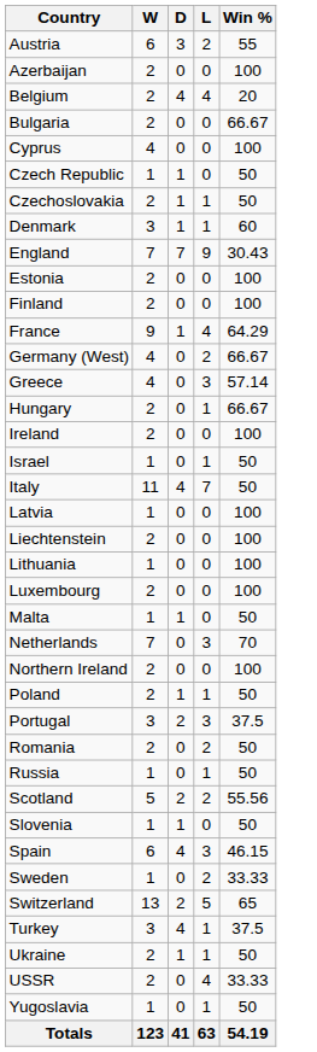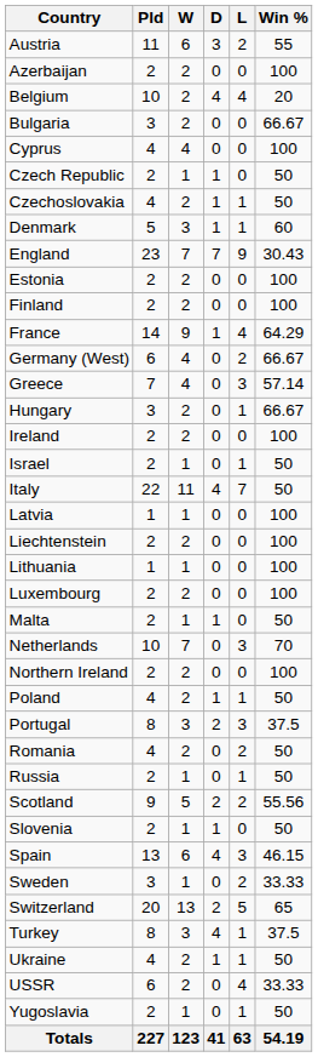 <table class="wikitable sortable" style="text-align:center">
 <tr>
 <th>Country</th>
+<th>Pld</th>
 <th>W</th>
 <th>D</th>
 <th>L</th>
 <th>Win %</th>
 </tr>
 <tr>
 <td style="text-align:left;"> Austria</td>
+<td>11</td>
 <td>6</td>
 <td>3</td>
 <td>2</td>
 <td>55</td>
 </tr>
 <tr>
 <td style="text-align:left;"> Azerbaijan</td>
 <td>2</td>
+<td>2</td>
 <td>0</td>
 <td>0</td>
 <td>100</td>
 </tr>
 <tr>
 <td style="text-align:left;"> Belgium</td>
+<td>10</td>
 <td>2</td>
 <td>4</td>
 <td>4</td>
 <td>20</td>
 </tr>
 <tr>
 <td style="text-align:left;"> Bulgaria</td>
+<td>3</td>
 <td>2</td>
 <td>0</td>
 <td>0</td>
 <td>66.67</td>
 </tr>
 <tr>
 <td style="text-align:left;"> Cyprus</td>
 <td>4</td>
+<td>4</td>
 <td>0</td>
 <td>0</td>
 <td>100</td>
 </tr>
 <tr>
 <td style="text-align:left;"> Czech Republic</td>
+<td>2</td>
 <td>1</td>
 <td>1</td>
 <td>0</td>
 <td>50</td>
 </tr>
 <tr>
 <td style="text-align:left;"> Czechoslovakia</td>
+<td>4</td>
 <td>2</td>
 <td>1</td>
 <td>1</td>
 <td>50</td>
 </tr>
 <tr>
 <td style="text-align:left;"> Denmark</td>
+<td>5</td>
 <td>3</td>
 <td>1</td>
 <td>1</td>
 <td>60</td>
 </tr>
 <tr>
 <td style="text-align:left;"> England</td>
+<td>23</td>
 <td>7</td>
 <td>7</td>
 <td>9</td>
 <td>30.43</td>
 </tr>
 <tr>
 <td style="text-align:left;"> Estonia</td>
 <td>2</td>
+<td>2</td>
 <td>0</td>
 <td>0</td>
 <td>100</td>
 </tr>
 <tr>
 <td style="text-align:left;"> Finland</td>
 <td>2</td>
+<td>2</td>
 <td>0</td>
 <td>0</td>
 <td>100</td>
 </tr>
 <tr>
 <td style="text-align:left;"> France</td>
+<td>14</td>
 <td>9</td>
 <td>1</td>
 <td>4</td>
 <td>64.29</td>
 </tr>
 <tr>
 <td style="text-align:left;"> Germany (West)</td>
+<td>6</td>
 <td>4</td>
 <td>0</td>
 <td>2</td>
 <td>66.67</td>
 </tr>
 <tr>
 <td style="text-align:left;"> Greece</td>
+<td>7</td>
 <td>4</td>
 <td>0</td>
 <td>3</td>
 <td>57.14</td>
 </tr>
 <tr>
 <td style="text-align:left;"> Hungary</td>
+<td>3</td>
 <td>2</td>
 <td>0</td>
 <td>1</td>
 <td>66.67</td>
 </tr>
 <tr>
 <td style="text-align:left;"> Ireland</td>
 <td>2</td>
+<td>2</td>
 <td>0</td>
 <td>0</td>
 <td>100</td>
 </tr>
 <tr>
 <td style="text-align:left;"> Israel</td>
+<td>2</td>
 <td>1</td>
 <td>0</td>
 <td>1</td>
 <td>50</td>
 </tr>
 <tr>
 <td style="text-align:left;"> Italy</td>
+<td>22</td>
 <td>11</td>
 <td>4</td>
 <td>7</td>
 <td>50</td>
 </tr>
 <tr>
 <td style="text-align:left;"> Latvia</td>
 <td>1</td>
+<td>1</td>
 <td>0</td>
 <td>0</td>
 <td>100</td>
 </tr>
 <tr>
 <td style="text-align:left;"> Liechtenstein</td>
+<td>2</td>
 <td>2</td>
 <td>0</td>
 <td>0</td>
 <td>100</td>
 </tr>
 <tr>
 <td style="text-align:left;"> Lithuania</td>
 <td>1</td>
+<td>1</td>
 <td>0</td>
 <td>0</td>
 <td>100</td>
 </tr>
 <tr>
 <td style="text-align:left;"> Luxembourg</td>
 <td>2</td>
+<td>2</td>
 <td>0</td>
 <td>0</td>
 <td>100</td>
 </tr>
 <tr>
 <td style="text-align:left;"> Malta</td>
+<td>2</td>
 <td>1</td>
 <td>1</td>
 <td>0</td>
 <td>50</td>
 </tr>
 <tr>
 <td style="text-align:left;"> Netherlands</td>
+<td>10</td>
 <td>7</td>
 <td>0</td>
 <td>3</td>
 <td>70</td>
 </tr>
 <tr>
 <td style="text-align:left;"> Northern Ireland</td>
 <td>2</td>
+<td>2</td>
 <td>0</td>
 <td>0</td>
 <td>100</td>
 </tr>
 <tr>
 <td style="text-align:left;"> Poland</td>
+<td>4</td>
 <td>2</td>
 <td>1</td>
 <td>1</td>
 <td>50</td>
 </tr>
 <tr>
 <td style="text-align:left;"> Portugal</td>
+<td>8</td>
 <td>3</td>
 <td>2</td>
 <td>3</td>
 <td>37.5</td>
 </tr>
 <tr>
 <td style="text-align:left;"> Romania</td>
+<td>4</td>
 <td>2</td>
 <td>0</td>
 <td>2</td>
 <td>50</td>
 </tr>
 <tr>
 <td style="text-align:left;"> Russia</td>
+<td>2</td>
 <td>1</td>
 <td>0</td>
 <td>1</td>
 <td>50</td>
 </tr>
 <tr>
 <td style="text-align:left;"> Scotland</td>
+<td>9</td>
 <td>5</td>
 <td>2</td>
 <td>2</td>
 <td>55.56</td>
 </tr>
 <tr>
 <td style="text-align:left;"> Slovenia</td>
+<td>2</td>
 <td>1</td>
 <td>1</td>
 <td>0</td>
 <td>50</td>
 </tr>
 <tr>
 <td style="text-align:left;"> Spain</td>
+<td>13</td>
 <td>6</td>
 <td>4</td>
 <td>3</td>
 <td>46.15</td>
 </tr>
 <tr>
 <td style="text-align:left;"> Sweden</td>
+<td>3</td>
 <td>1</td>
 <td>0</td>
 <td>2</td>
 <td>33.33</td>
 </tr>
 <tr>
 <td style="text-align:left;"> Switzerland</td>
+<td>20</td>
 <td>13</td>
 <td>2</td>
 <td>5</td>
 <td>65</td>
 </tr>
 <tr>
 <td style="text-align:left;"> Turkey</td>
+<td>8</td>
 <td>3</td>
 <td>4</td>
 <td>1</td>
 <td>37.5</td>
 </tr>
 <tr>
 <td style="text-align:left;"> Ukraine</td>
+<td>4</td>
 <td>2</td>
 <td>1</td>
 <td>1</td>
 <td>50</td>
 </tr>
 <tr>
 <td style="text-align:left;"> USSR</td>
+<td>6</td>
 <td>2</td>
 <td>0</td>
 <td>4</td>
 <td>33.33</td>
 </tr>
 <tr>
 <td style="text-align:left;"> Yugoslavia</td>
+<td>2</td>
 <td>1</td>
 <td>0</td>
 <td>1</td>
 <td>50</td>
 </tr>
 <tr class="sortbottom">
 <th>Totals</th>
+<th><strong>227</strong></th>
 <th><strong>123</strong></th>
 <th><strong>41</strong></th>
 <th><strong>63</strong></th>
 <th><strong>54.19</strong></th>
 </tr>
 </table>
